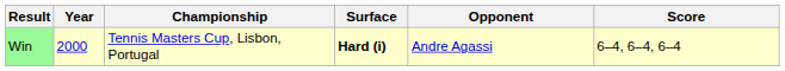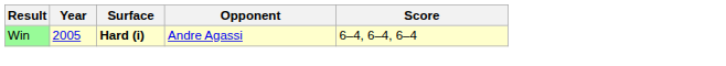 <table class="sortable wikitable" style="font-size:96%">
 <tr>
 <th>Result</th>
 <th width="50">Year</th>
-<th width="250">Championship</th>
 <th width="75">Surface</th>
 <th width="200">Opponent</th>
 <th width="200" class="unsortable">Score</th>
 </tr>
 <tr bgcolor="#ffc">
 <td bgcolor="#98fb98">Win</td>
-<td><a href='#'>2000</a></td>
-<td><a href='#'>Tennis Masters Cup</a>, Lisbon, Portugal</td>
+<td><a href='#'>2005</a></td>
 <td><strong>Hard (i)</strong></td>
 <td> <a href='#'>Andre Agassi</a></td>
 <td>6–4, 6–4, 6–4</td>
 </tr>
 </table>
